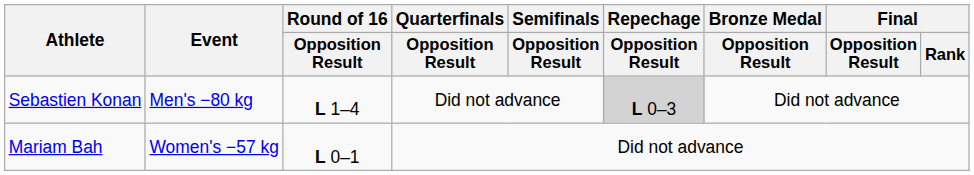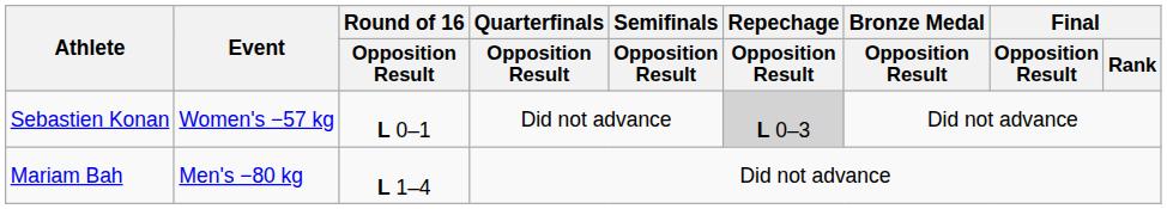 <table class="wikitable" style="font-size:90%">
 <tr>
 <th rowspan="2">Athlete</th>
 <th rowspan="2">Event</th>
 <th>Round of 16</th>
 <th>Quarterfinals</th>
 <th>Semifinals</th>
 <th>Repechage</th>
 <th>Bronze Medal</th>
 <th colspan=2>Final</th>
 </tr>
 <tr style="font-size:95%">
 <th>Opposition<br>Result</th>
 <th>Opposition<br>Result</th>
 <th>Opposition<br>Result</th>
 <th>Opposition<br>Result</th>
 <th>Opposition<br>Result</th>
 <th>Opposition<br>Result</th>
 <th>Rank</th>
 </tr>
 <tr align=center>
 <td align=left><a href='#'>Sebastien Konan</a></td>
-<td align=left><a href='#'>Men's −80 kg</a></td>
-<td><br><strong>L</strong> 1–4</td>
+<td align=left><a href='#'>Women's −57 kg</a></td>
+<td><br><strong>L</strong> 0–1</td>
 <td colspan=2>Did not advance</td>
 <td style="background: lightgrey;"><br><strong>L</strong> 0–3</td>
 <td colspan=3>Did not advance</td>
 </tr>
 <tr align=center>
 <td align=left><a href='#'>Mariam Bah</a></td>
-<td align=left><a href='#'>Women's −57 kg</a></td>
-<td><br><strong>L</strong> 0–1</td>
+<td align=left><a href='#'>Men's −80 kg</a></td>
+<td><br><strong>L</strong> 1–4</td>
 <td colspan=6>Did not advance</td>
 </tr>
 </table>
